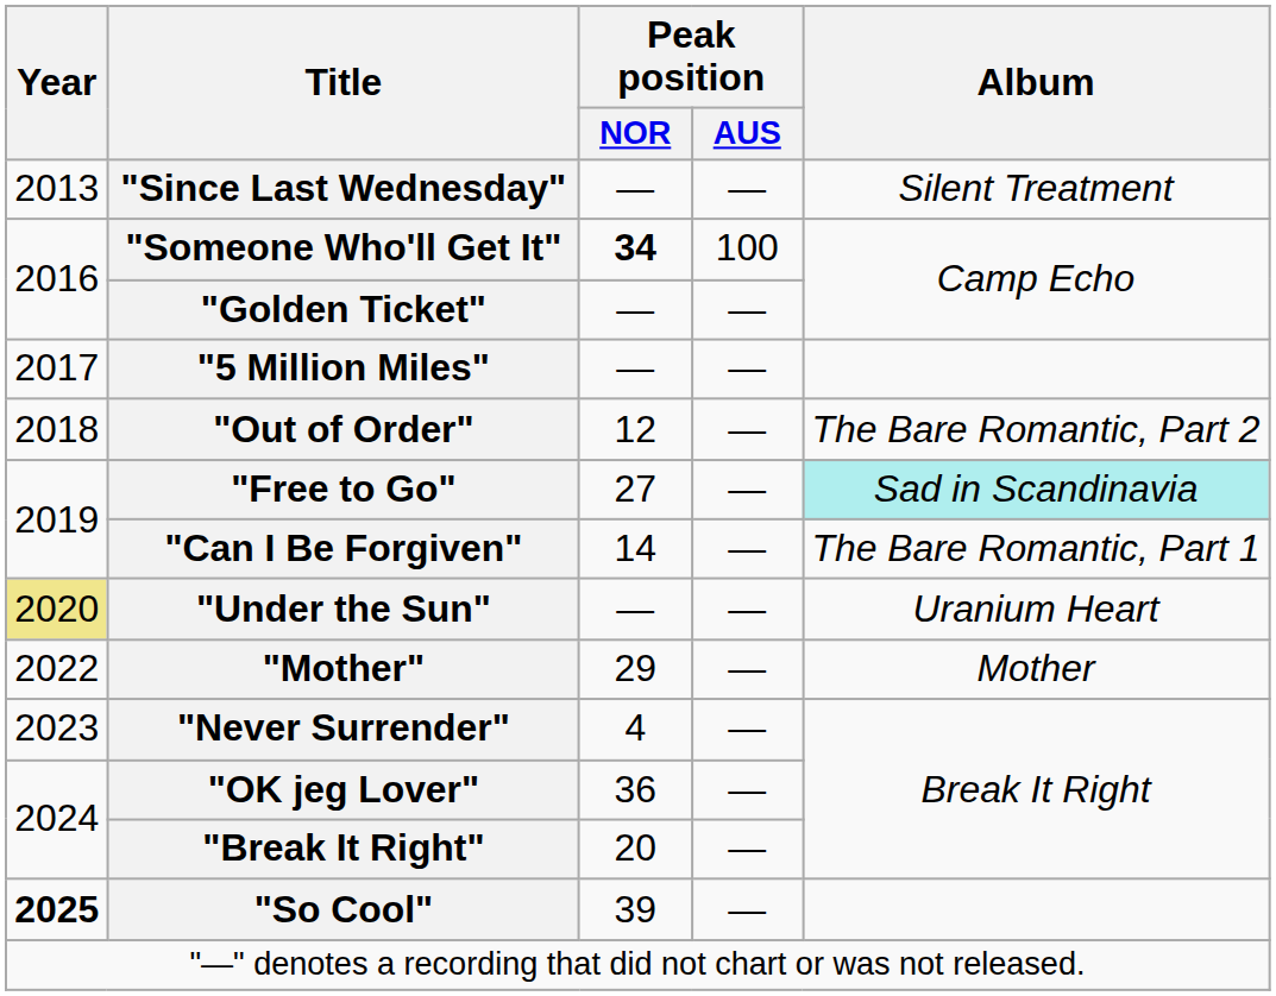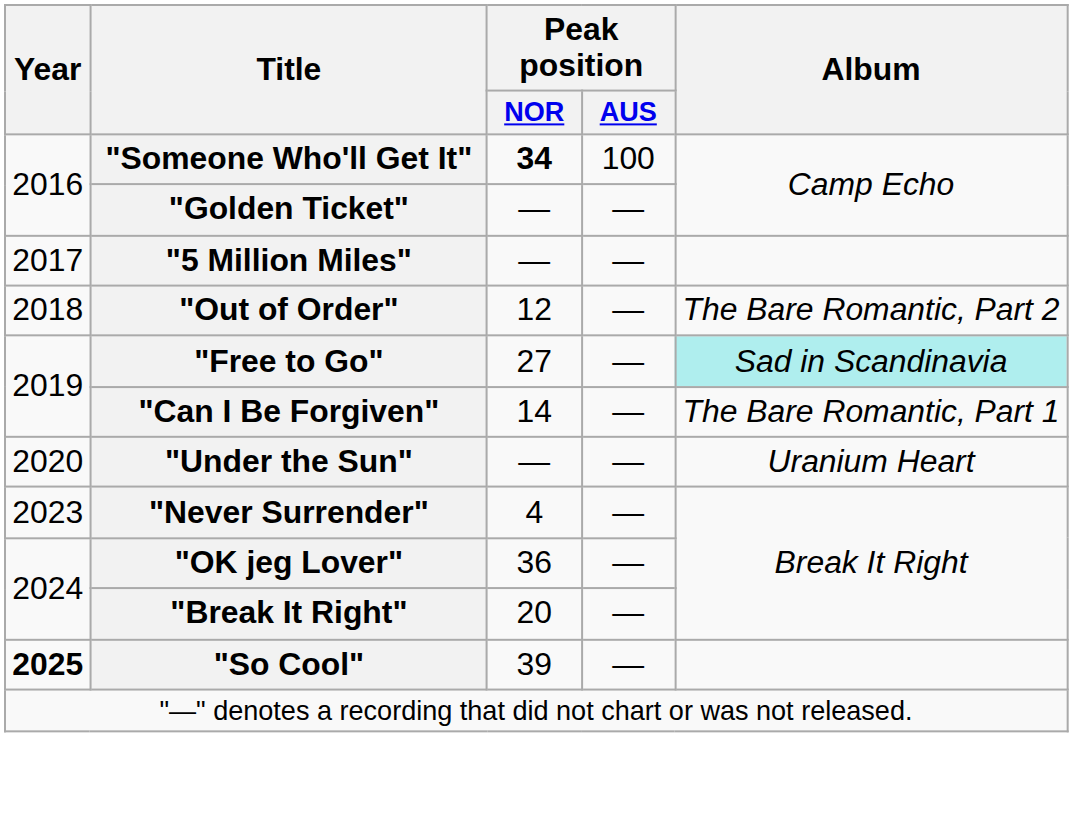 <table class="wikitable plainrowheaders" style="text-align:center;">
 <tr>
 <th scope="col" rowspan="2">Year</th>
 <th scope="col" rowspan="2" style="width:12em;">Title</th>
 <th scope="col" colspan="2">Peak position</th>
 <th scope="col" rowspan="2">Album</th>
 </tr>
 <tr>
 <th scope="col" style="width:3em;font-size:85%;"><a href='#'>NOR</a><br></th>
 <th scope="col" style="width:3em;font-size:85%;"><a href='#'>AUS</a><br></th>
-</tr>
-<tr>
-<td>2013</td>
-<th scope="row">"Since Last Wednesday"</th>
-<td>—</td>
-<td>—</td>
-<td><em>Silent Treatment</em></td>
 </tr>
 <tr>
 <td rowspan="2">2016</td>
 <th scope="row">"Someone Who'll Get It"</th>
 <td><strong>34</strong></td>
 <td>100</td>
 <td rowspan="2"><em>Camp Echo</em></td>
 </tr>
 <tr>
 <th scope="row">"Golden Ticket"</th>
 <td>—</td>
 <td>—</td>
 </tr>
 <tr>
 <td>2017</td>
 <th scope="row">"5 Million Miles"</th>
 <td>—</td>
 <td>—</td>
 <td></td>
 </tr>
 <tr>
 <td>2018</td>
 <th scope="row">"Out of Order"</th>
 <td>12<br></td>
 <td>—</td>
 <td><em>The Bare Romantic, Part 2</em></td>
 </tr>
 <tr>
 <td rowspan="2">2019</td>
 <th scope="row">"Free to Go" <br></th>
 <td>27<br></td>
 <td>—</td>
 <td style="background: paleturquoise;"><em>Sad in Scandinavia</em></td>
 </tr>
 <tr>
 <th scope="row">"Can I Be Forgiven"</th>
 <td>14<br></td>
 <td>—</td>
 <td><em>The Bare Romantic, Part 1</em></td>
 </tr>
 <tr>
-<td style="background: khaki;">2020</td>
+<td>2020</td>
 <th scope="row">"Under the Sun"</th>
 <td>—</td>
 <td>—</td>
 <td><em>Uranium Heart</em></td>
-</tr>
-<tr>
-<td>2022</td>
-<th scope="row">"Mother"</th>
-<td>29<br></td>
-<td>—</td>
-<td><em>Mother</em></td>
 </tr>
 <tr>
 <td>2023</td>
 <th scope="row">"Never Surrender"</th>
 <td>4<br></td>
 <td>—</td>
 <td rowspan="3"><em>Break It Right</em></td>
 </tr>
 <tr>
 <td rowspan="2">2024</td>
 <th scope="row">"OK jeg Lover"</th>
 <td>36<br></td>
 <td>—</td>
 </tr>
 <tr>
 <th scope="row">"Break It Right"</th>
 <td>20<br></td>
 <td>—</td>
 </tr>
 <tr>
 <td><strong>2025</strong></td>
 <th scope="row">"So Cool"<br></th>
 <td>39<br></td>
 <td>—</td>
 <td></td>
 </tr>
 <tr>
 <td colspan="5" style="font-size:85%">"—" denotes a recording that did not chart or was not released.</td>
 </tr>
 </table>
